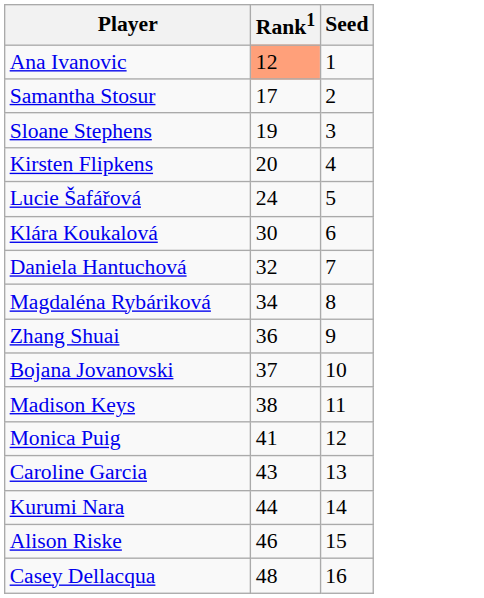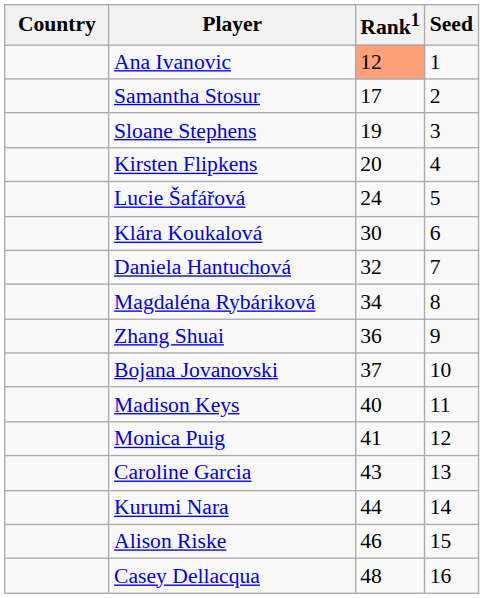 <table class="wikitable" border="1">
 <tr>
+<th width="70">Country</th>
 <th width="175">Player</th>
 <th>Rank<sup>1</sup></th>
 <th>Seed</th>
 </tr>
 <tr>
+<td></td>
 <td><a href='#'>Ana Ivanovic</a></td>
 <td style="background: lightsalmon;">12</td>
 <td>1</td>
 </tr>
 <tr>
+<td></td>
 <td><a href='#'>Samantha Stosur</a></td>
 <td>17</td>
 <td>2</td>
 </tr>
 <tr>
+<td></td>
 <td><a href='#'>Sloane Stephens</a></td>
 <td>19</td>
 <td>3</td>
 </tr>
 <tr>
+<td></td>
 <td><a href='#'>Kirsten Flipkens</a></td>
 <td>20</td>
 <td>4</td>
 </tr>
 <tr>
+<td></td>
 <td><a href='#'>Lucie Šafářová</a></td>
 <td>24</td>
 <td>5</td>
 </tr>
 <tr>
+<td></td>
 <td><a href='#'>Klára Koukalová</a></td>
 <td>30</td>
 <td>6</td>
 </tr>
 <tr>
+<td></td>
 <td><a href='#'>Daniela Hantuchová</a></td>
 <td>32</td>
 <td>7</td>
 </tr>
 <tr>
+<td></td>
 <td><a href='#'>Magdaléna Rybáriková</a></td>
 <td>34</td>
 <td>8</td>
 </tr>
 <tr>
+<td></td>
 <td><a href='#'>Zhang Shuai</a></td>
 <td>36</td>
 <td>9</td>
 </tr>
 <tr>
+<td></td>
 <td><a href='#'>Bojana Jovanovski</a></td>
 <td>37</td>
 <td>10</td>
 </tr>
 <tr>
+<td></td>
 <td><a href='#'>Madison Keys</a></td>
-<td>38</td>
+<td>40</td>
 <td>11</td>
 </tr>
 <tr>
+<td></td>
 <td><a href='#'>Monica Puig</a></td>
 <td>41</td>
 <td>12</td>
 </tr>
 <tr>
+<td></td>
 <td><a href='#'>Caroline Garcia</a></td>
 <td>43</td>
 <td>13</td>
 </tr>
 <tr>
+<td></td>
 <td><a href='#'>Kurumi Nara</a></td>
 <td>44</td>
 <td>14</td>
 </tr>
 <tr>
+<td></td>
 <td><a href='#'>Alison Riske</a></td>
 <td>46</td>
 <td>15</td>
 </tr>
 <tr>
+<td></td>
 <td><a href='#'>Casey Dellacqua</a></td>
 <td>48</td>
 <td>16</td>
 </tr>
 </table>
